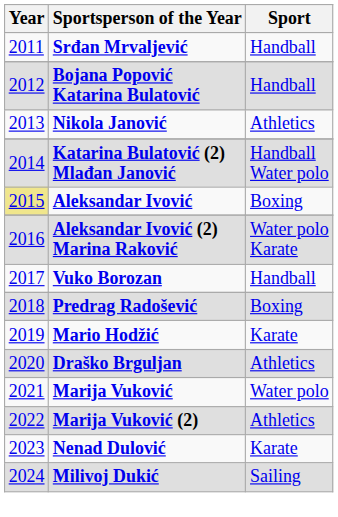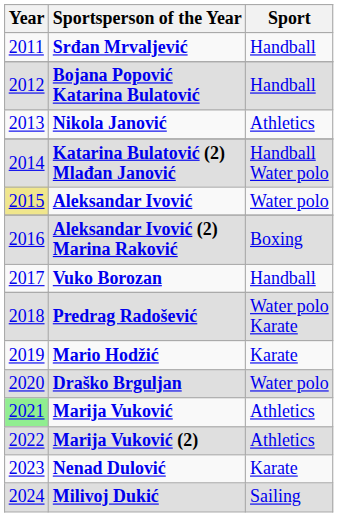 <table class="wikitable">
 <tr>
 <th><strong>Year</strong></th>
 <th><strong>Sportsperson of the Year</strong></th>
 <th><strong>Sport</strong></th>
 </tr>
 <tr>
 <td><a href='#'>2011</a></td>
 <td><strong><a href='#'>Srđan Mrvaljević</a></strong></td>
 <td> <a href='#'>Handball</a></td>
 </tr>
 <tr>
 </tr>
 <tr bgcolor=#DFDFDF>
 <td><a href='#'>2012</a></td>
 <td><strong><a href='#'>Bojana Popović</a></strong><br><strong><a href='#'>Katarina Bulatović</a></strong></td>
 <td> <a href='#'>Handball</a></td>
 </tr>
 <tr>
 <td><a href='#'>2013</a></td>
 <td><strong><a href='#'>Nikola Janović</a></strong></td>
 <td> <a href='#'>Athletics</a></td>
 </tr>
 <tr>
 </tr>
 <tr bgcolor=#DFDFDF>
 <td><a href='#'>2014</a></td>
 <td><strong><a href='#'>Katarina Bulatović</a> (2)</strong><br><strong><a href='#'>Mlađan Janović</a></strong></td>
 <td> <a href='#'>Handball</a><br> <a href='#'>Water polo</a></td>
 </tr>
 <tr>
 <td style="background: khaki;"><a href='#'>2015</a></td>
 <td><strong><a href='#'>Aleksandar Ivović</a></strong></td>
-<td> <a href='#'>Boxing</a></td>
+<td> <a href='#'>Water polo</a></td>
 </tr>
 <tr>
 </tr>
 <tr bgcolor=#DFDFDF>
 <td><a href='#'>2016</a></td>
 <td><strong><a href='#'>Aleksandar Ivović</a> (2)</strong><br><strong><a href='#'>Marina Raković</a></strong></td>
-<td> <a href='#'>Water polo</a><br> <a href='#'>Karate</a></td>
+<td> <a href='#'>Boxing</a></td>
 </tr>
 <tr>
 <td><a href='#'>2017</a></td>
 <td><strong><a href='#'>Vuko Borozan</a></strong></td>
 <td> <a href='#'>Handball</a></td>
 </tr>
 <tr>
 </tr>
 <tr bgcolor=#DFDFDF>
 <td><a href='#'>2018</a></td>
 <td><strong><a href='#'>Predrag Radošević</a></strong></td>
-<td> <a href='#'>Boxing</a></td>
+<td> <a href='#'>Water polo</a><br> <a href='#'>Karate</a></td>
 </tr>
 <tr>
 <td><a href='#'>2019</a></td>
 <td><strong><a href='#'>Mario Hodžić</a></strong></td>
 <td> <a href='#'>Karate</a></td>
 </tr>
 <tr bgcolor=#DFDFDF>
 <td><a href='#'>2020</a></td>
 <td><strong><a href='#'>Draško Brguljan</a></strong></td>
-<td> <a href='#'>Athletics</a></td>
+<td> <a href='#'>Water polo</a></td>
 </tr>
 <tr>
-<td><a href='#'>2021</a></td>
+<td style="background: lightgreen;"><a href='#'>2021</a></td>
 <td><strong><a href='#'>Marija Vuković</a></strong></td>
-<td> <a href='#'>Water polo</a></td>
+<td> <a href='#'>Athletics</a></td>
 </tr>
 <tr bgcolor=#DFDFDF>
 <td><a href='#'>2022</a></td>
 <td><strong><a href='#'>Marija Vuković</a> (2)</strong></td>
 <td> <a href='#'>Athletics</a></td>
 </tr>
 <tr>
 <td><a href='#'>2023</a></td>
 <td><strong><a href='#'>Nenad Dulović</a></strong></td>
 <td> <a href='#'>Karate</a></td>
 </tr>
 <tr bgcolor=#DFDFDF>
 <td><a href='#'>2024</a></td>
 <td><strong><a href='#'>Milivoj Dukić</a></strong></td>
 <td> <a href='#'>Sailing</a></td>
 </tr>
 </table>
